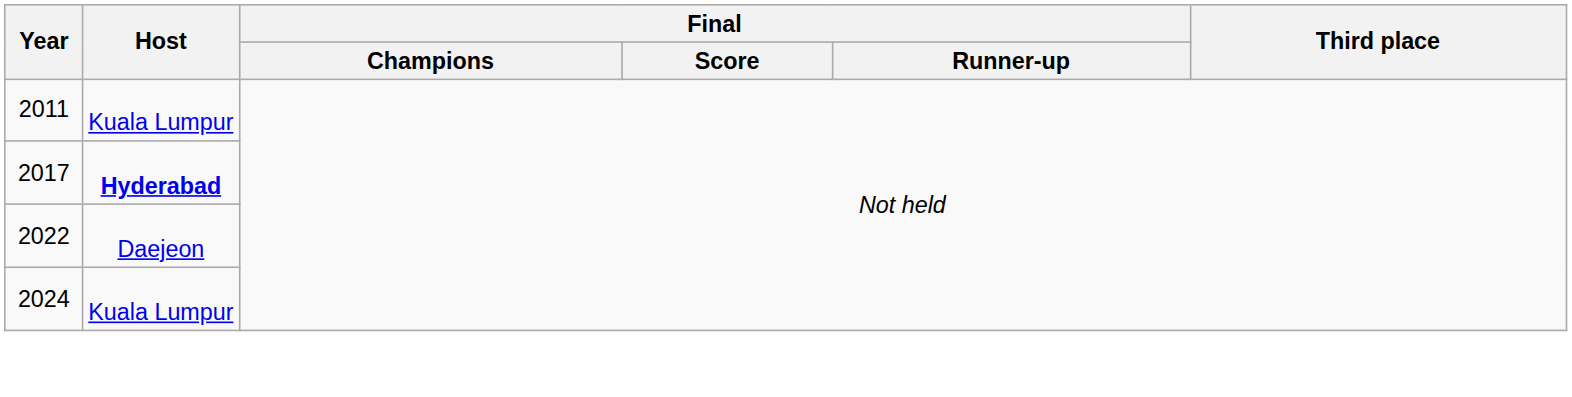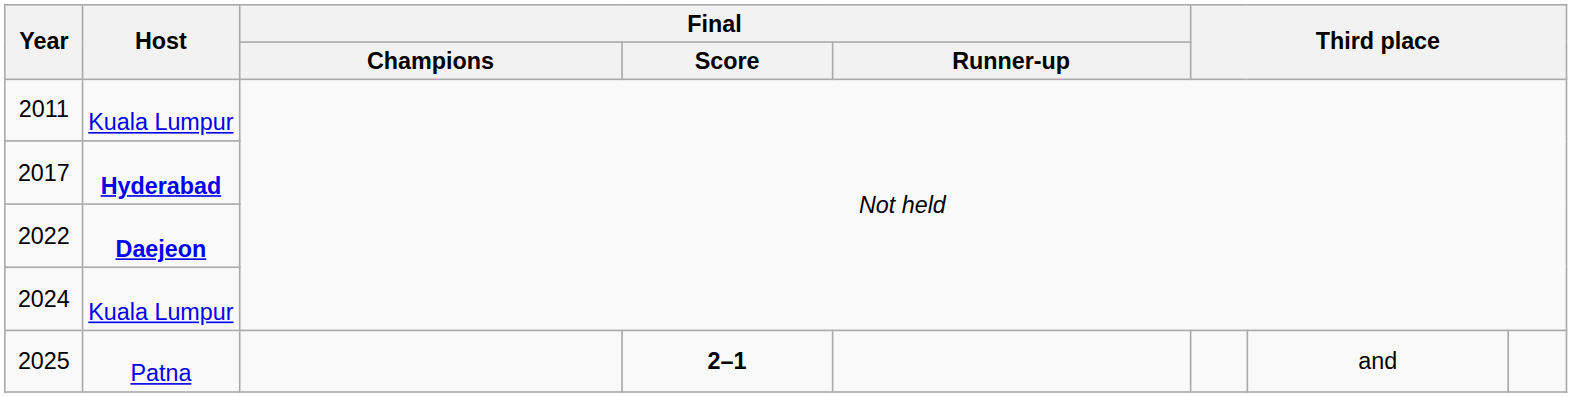 <table class="wikitable" style="font-size:90%; text-align: center;">
 <tr>
 <th rowspan="2" width="5%">Year</th>
 <th rowspan="2" width="10%">Host</th>
 <th colspan="3">Final</th>
 <th colspan="3" rowspan="2">Third place</th>
 </tr>
 <tr>
 <th>Champions</th>
 <th>Score</th>
 <th>Runner-up</th>
 </tr>
 <tr>
 <td>2011<br></td>
 <td><br><a href='#'>Kuala Lumpur</a></td>
 <td colspan="6" rowspan="4"><em>Not held</em></td>
 </tr>
 <tr>
 <td>2017<br></td>
 <td><strong><br><a href='#'>Hyderabad</a></strong></td>
 </tr>
 <tr>
 <td>2022<br></td>
-<td><br><a href='#'>Daejeon</a></td>
+<td><strong><br><a href='#'>Daejeon</a></strong></td>
 </tr>
 <tr>
 <td>2024<br></td>
 <td><br><a href='#'>Kuala Lumpur</a></td>
 </tr>
+<tr>
+<td>2025<br></td>
+<td><br><a href='#'>Patna</a></td>
+<td></td>
+<td><strong>2–1</strong></td>
+<td></td>
+<td></td>
+<td>and</td>
+<td></td>
+</tr>
 </table>
